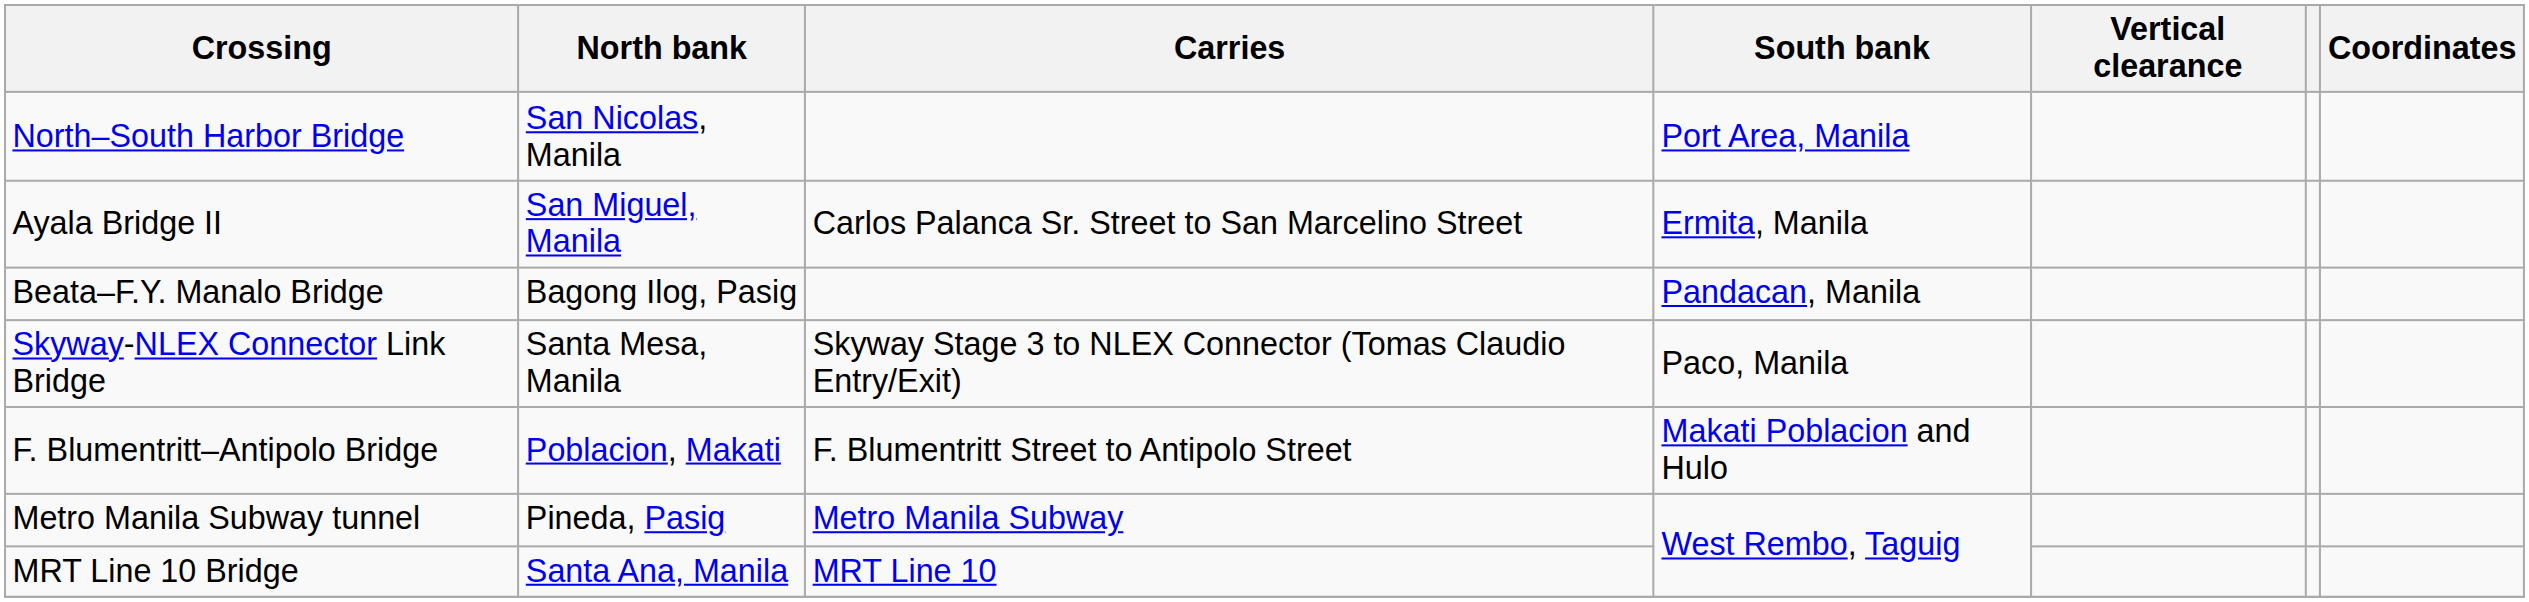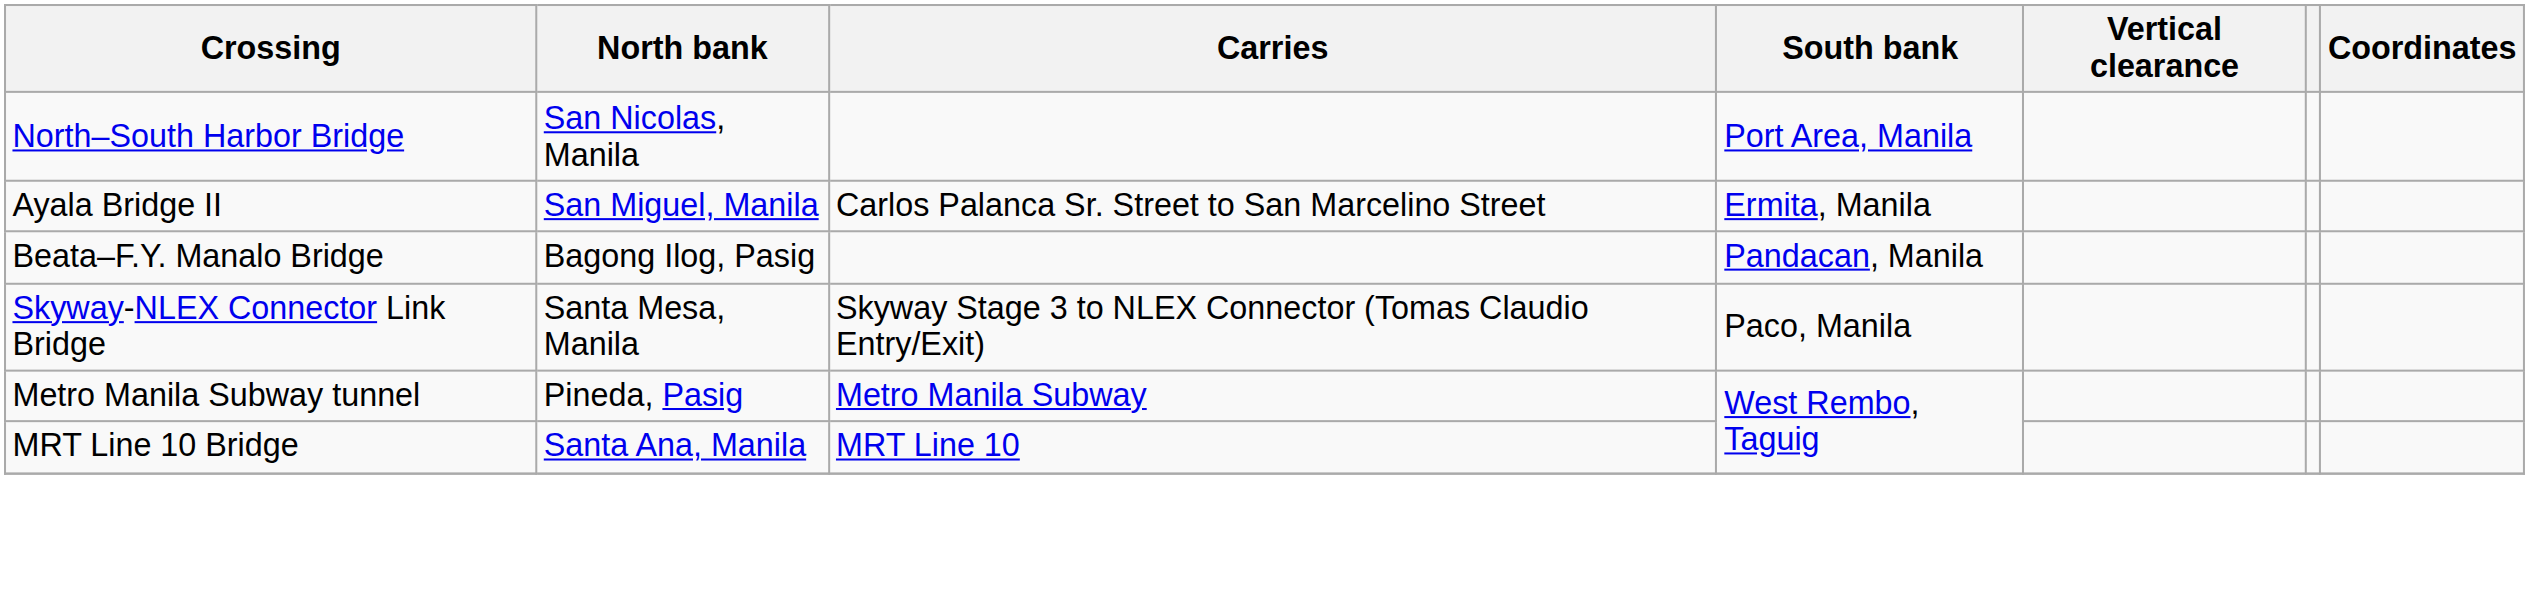 <table class=wikitable>
 <tr>
 <th>Crossing</th>
 <th>North bank</th>
 <th>Carries</th>
 <th>South bank</th>
 <th>Vertical clearance</th>
 <th></th>
 <th>Coordinates</th>
 </tr>
 <tr>
 <td><a href='#'>North–South Harbor Bridge</a></td>
 <td><a href='#'>San Nicolas</a>, Manila</td>
 <td></td>
 <td><a href='#'>Port Area, Manila</a></td>
 <td></td>
 <td></td>
 <td></td>
 </tr>
 <tr>
 <td>Ayala Bridge II</td>
 <td><a href='#'>San Miguel, Manila</a></td>
 <td>Carlos Palanca Sr. Street to San Marcelino Street</td>
 <td><a href='#'>Ermita</a>, Manila</td>
 <td></td>
 <td></td>
 <td></td>
 </tr>
 <tr>
 <td>Beata–F.Y. Manalo Bridge</td>
 <td>Bagong Ilog, Pasig</td>
 <td></td>
 <td><a href='#'>Pandacan</a>, Manila</td>
 <td></td>
 <td></td>
 <td></td>
 </tr>
 <tr>
 <td><a href='#'>Skyway</a>-<a href='#'>NLEX Connector</a> Link Bridge</td>
 <td>Santa Mesa, Manila</td>
 <td>Skyway Stage 3 to NLEX Connector (Tomas Claudio Entry/Exit)</td>
 <td>Paco, Manila</td>
 <td></td>
 <td></td>
 <td></td>
 </tr>
 <tr>
-<td>F. Blumentritt–Antipolo Bridge</td>
-<td><a href='#'>Poblacion</a>, <a href='#'>Makati</a></td>
-<td>F. Blumentritt Street to Antipolo Street</td>
-<td><a href='#'>Makati Poblacion</a> and Hulo</td>
-<td></td>
-<td></td>
-<td></td>
-</tr>
-<tr>
 <td>Metro Manila Subway tunnel</td>
 <td>Pineda, <a href='#'>Pasig</a></td>
 <td><a href='#'>Metro Manila Subway</a></td>
 <td rowspan="2"><a href='#'>West Rembo</a>, <a href='#'>Taguig</a></td>
 <td></td>
 <td></td>
 <td></td>
 </tr>
 <tr>
 <td>MRT Line 10 Bridge</td>
 <td><a href='#'>Santa Ana, Manila</a></td>
 <td><a href='#'>MRT Line 10</a></td>
 <td></td>
 <td></td>
 <td></td>
 </tr>
 <tr>
 </tr>
 </table>
